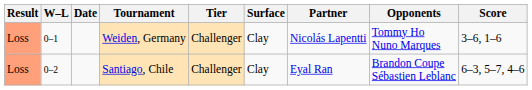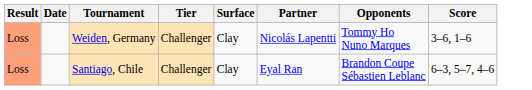 <table class="sortable wikitable">
 <tr>
 <th>Result</th>
-<th class="unsortable">W–L</th>
 <th>Date</th>
 <th>Tournament</th>
 <th>Tier</th>
 <th>Surface</th>
 <th>Partner</th>
 <th>Opponents</th>
 <th class="unsortable">Score</th>
 </tr>
 <tr>
 <td style="background:#ffa07a;">Loss</td>
-<td><small>0–1</small></td>
 <td></td>
 <td style="background:moccasin;"><a href='#'>Weiden</a>, Germany</td>
 <td style="background:moccasin;">Challenger</td>
 <td>Clay</td>
 <td> <a href='#'>Nicolás Lapentti</a></td>
 <td> <a href='#'>Tommy Ho</a> <br>  <a href='#'>Nuno Marques</a></td>
 <td>3–6, 1–6</td>
 </tr>
 <tr>
 <td style="background:#ffa07a;">Loss</td>
-<td><small>0–2</small></td>
 <td></td>
 <td style="background:moccasin;"><a href='#'>Santiago</a>, Chile</td>
 <td style="background:moccasin;">Challenger</td>
 <td>Clay</td>
 <td> <a href='#'>Eyal Ran</a></td>
 <td> <a href='#'>Brandon Coupe</a> <br>  <a href='#'>Sébastien Leblanc</a></td>
 <td>6–3, 5–7, 4–6</td>
 </tr>
 </table>
